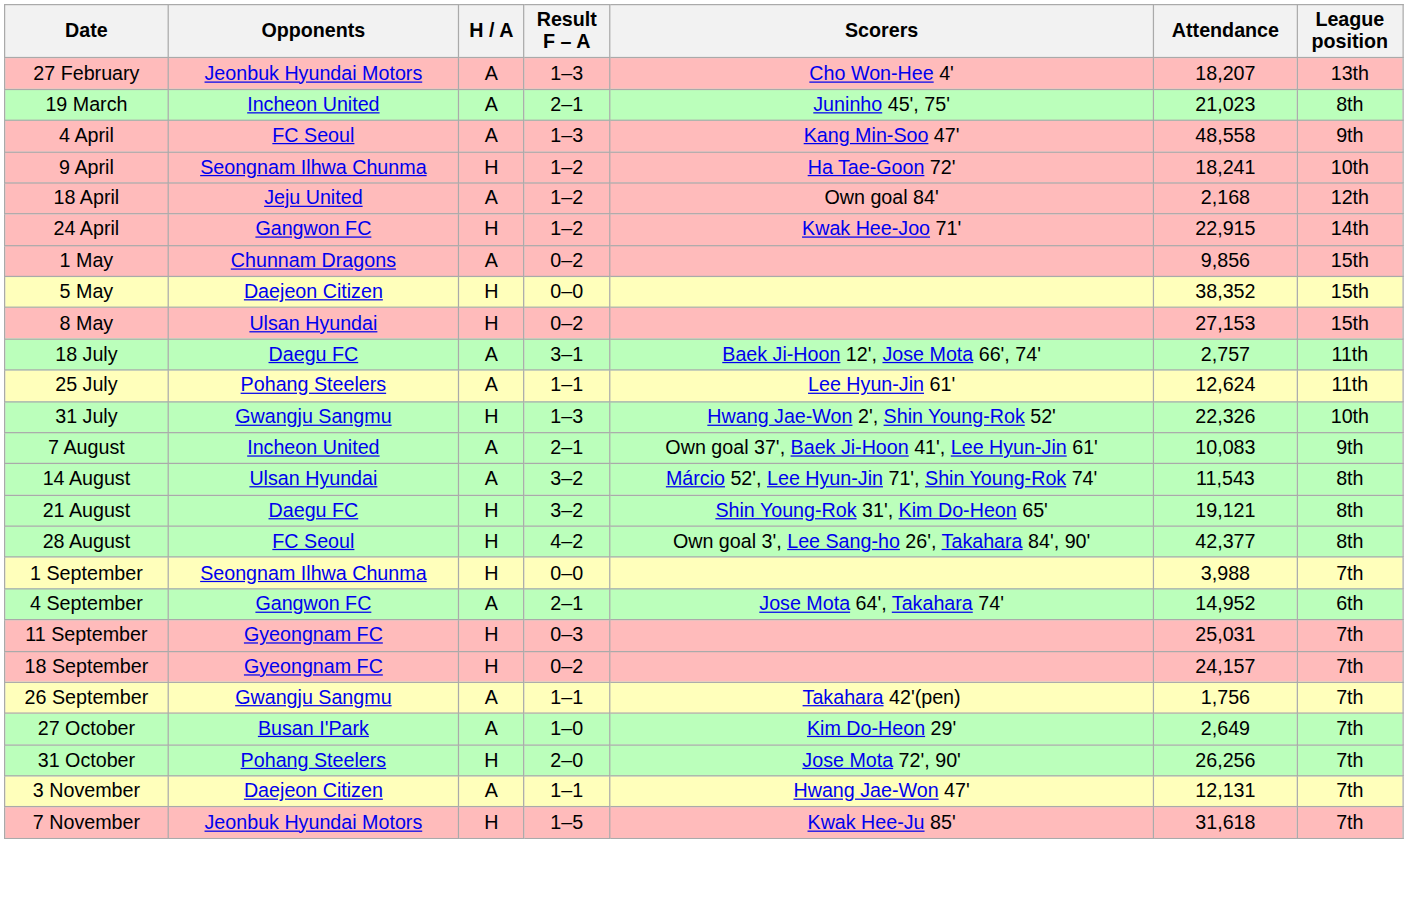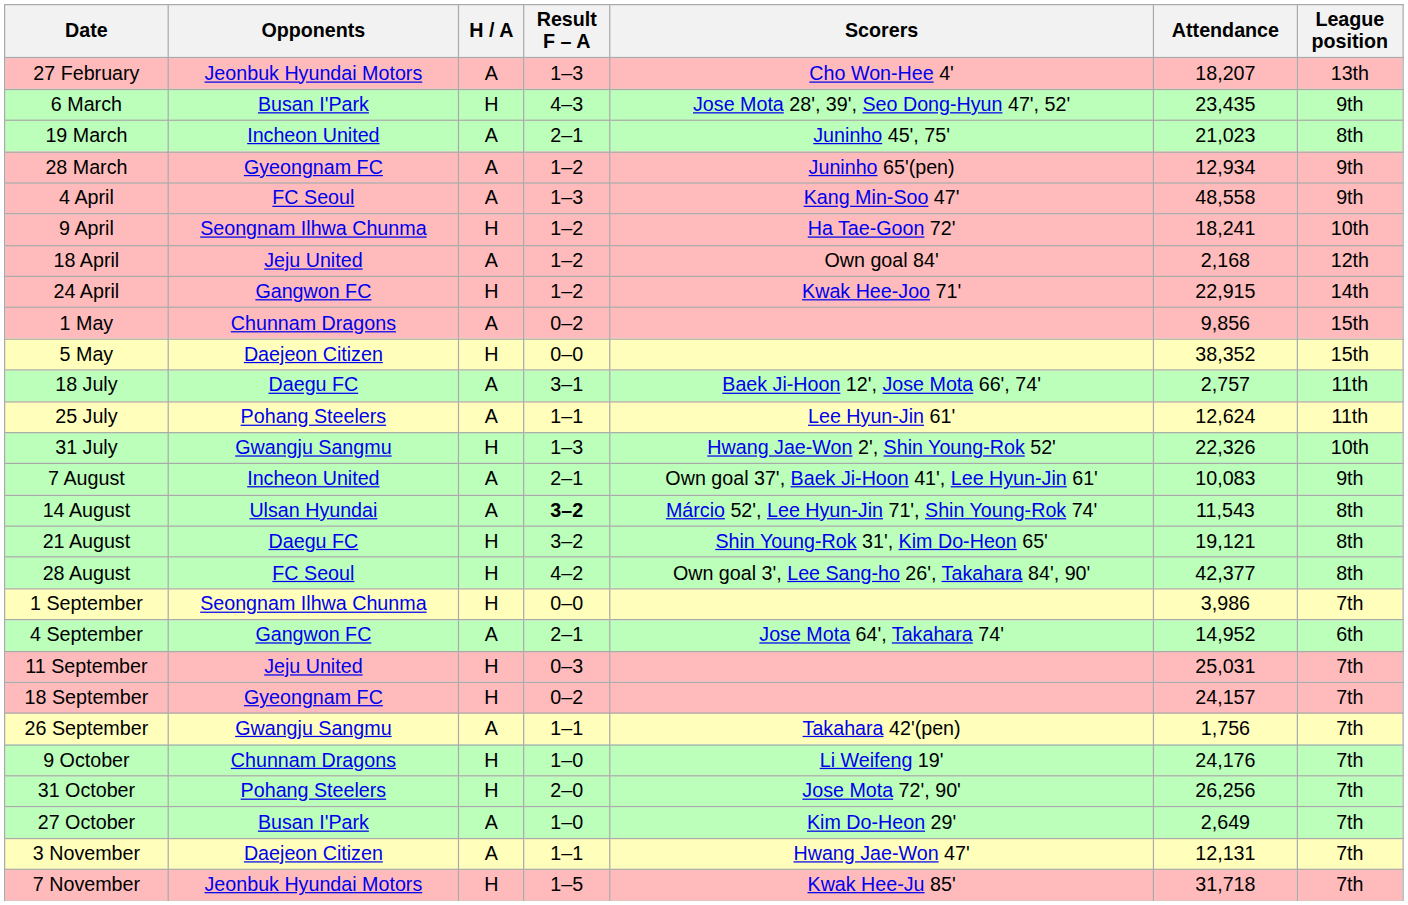 <table class="wikitable" style="text-align:center; width:90%">
 <tr>
 <th>Date</th>
 <th>Opponents</th>
 <th>H / A</th>
 <th>Result<br>F – A</th>
 <th>Scorers</th>
 <th>Attendance</th>
 <th>League<br>position</th>
 </tr>
 <tr bgcolor="#ffbbbb">
 <td>27 February</td>
 <td><a href='#'>Jeonbuk Hyundai Motors</a></td>
 <td>A</td>
 <td>1–3</td>
 <td><a href='#'>Cho Won-Hee</a> 4'</td>
 <td>18,207</td>
 <td>13th</td>
 </tr>
 <tr bgcolor="#bbffbb">
+<td>6 March</td>
+<td><a href='#'>Busan I'Park</a></td>
+<td>H</td>
+<td>4–3</td>
+<td><a href='#'>Jose Mota</a> 28', 39', <a href='#'>Seo Dong-Hyun</a> 47', 52'</td>
+<td>23,435</td>
+<td>9th</td>
+</tr>
+<tr bgcolor="#bbffbb">
 <td>19 March</td>
 <td><a href='#'>Incheon United</a></td>
 <td>A</td>
 <td>2–1</td>
 <td><a href='#'>Juninho</a> 45', 75'</td>
 <td>21,023</td>
 <td>8th</td>
+</tr>
+<tr bgcolor="#ffbbbb">
+<td>28 March</td>
+<td><a href='#'>Gyeongnam FC</a></td>
+<td>A</td>
+<td>1–2</td>
+<td><a href='#'>Juninho</a> 65'(pen)</td>
+<td>12,934</td>
+<td>9th</td>
 </tr>
 <tr bgcolor="#ffbbbb">
 <td>4 April</td>
 <td><a href='#'>FC Seoul</a></td>
 <td>A</td>
 <td>1–3</td>
 <td><a href='#'>Kang Min-Soo</a> 47'</td>
 <td>48,558</td>
 <td>9th</td>
 </tr>
 <tr bgcolor="#ffbbbb">
 <td>9 April</td>
 <td><a href='#'>Seongnam Ilhwa Chunma</a></td>
 <td>H</td>
 <td>1–2</td>
 <td><a href='#'>Ha Tae-Goon</a> 72'</td>
 <td>18,241</td>
 <td>10th</td>
 </tr>
 <tr bgcolor="#ffbbbb">
 <td>18 April</td>
 <td><a href='#'>Jeju United</a></td>
 <td>A</td>
 <td>1–2</td>
 <td>Own goal 84'</td>
 <td>2,168</td>
 <td>12th</td>
 </tr>
 <tr bgcolor="#ffbbbb">
 <td>24 April</td>
 <td><a href='#'>Gangwon FC</a></td>
 <td>H</td>
 <td>1–2</td>
 <td><a href='#'>Kwak Hee-Joo</a> 71'</td>
 <td>22,915</td>
 <td>14th</td>
 </tr>
 <tr bgcolor="#ffbbbb">
 <td>1 May</td>
 <td><a href='#'>Chunnam Dragons</a></td>
 <td>A</td>
 <td>0–2</td>
 <td></td>
 <td>9,856</td>
 <td>15th</td>
 </tr>
 <tr bgcolor="#ffffbb">
 <td>5 May</td>
 <td><a href='#'>Daejeon Citizen</a></td>
 <td>H</td>
 <td>0–0</td>
 <td></td>
 <td>38,352</td>
 <td>15th</td>
 </tr>
-<tr bgcolor="#ffbbbb">
-<td>8 May</td>
-<td><a href='#'>Ulsan Hyundai</a></td>
-<td>H</td>
-<td>0–2</td>
-<td></td>
-<td>27,153</td>
-<td>15th</td>
-</tr>
 <tr bgcolor="#bbffbb">
 <td>18 July</td>
 <td><a href='#'>Daegu FC</a></td>
 <td>A</td>
 <td>3–1</td>
 <td><a href='#'>Baek Ji-Hoon</a> 12', <a href='#'>Jose Mota</a> 66', 74'</td>
 <td>2,757</td>
 <td>11th</td>
 </tr>
 <tr bgcolor="#ffffbb">
 <td>25 July</td>
 <td><a href='#'>Pohang Steelers</a></td>
 <td>A</td>
 <td>1–1</td>
 <td><a href='#'>Lee Hyun-Jin</a> 61'</td>
 <td>12,624</td>
 <td>11th</td>
 </tr>
 <tr bgcolor="#bbffbb">
 <td>31 July</td>
 <td><a href='#'>Gwangju Sangmu</a></td>
 <td>H</td>
 <td>1–3</td>
 <td><a href='#'>Hwang Jae-Won</a> 2', <a href='#'>Shin Young-Rok</a> 52'</td>
 <td>22,326</td>
 <td>10th</td>
 </tr>
 <tr bgcolor="#bbffbb">
 <td>7 August</td>
 <td><a href='#'>Incheon United</a></td>
 <td>A</td>
 <td>2–1</td>
 <td>Own goal 37', <a href='#'>Baek Ji-Hoon</a> 41', <a href='#'>Lee Hyun-Jin</a> 61'</td>
 <td>10,083</td>
 <td>9th</td>
 </tr>
 <tr bgcolor="#bbffbb">
 <td>14 August</td>
 <td><a href='#'>Ulsan Hyundai</a></td>
 <td>A</td>
-<td>3–2</td>
+<td><strong>3–2</strong></td>
 <td><a href='#'>Márcio</a> 52', <a href='#'>Lee Hyun-Jin</a> 71', <a href='#'>Shin Young-Rok</a> 74'</td>
 <td>11,543</td>
 <td>8th</td>
 </tr>
 <tr bgcolor="#bbffbb">
 <td>21 August</td>
 <td><a href='#'>Daegu FC</a></td>
 <td>H</td>
 <td>3–2</td>
 <td><a href='#'>Shin Young-Rok</a> 31', <a href='#'>Kim Do-Heon</a> 65'</td>
 <td>19,121</td>
 <td>8th</td>
 </tr>
 <tr bgcolor="#bbffbb">
 <td>28 August</td>
 <td><a href='#'>FC Seoul</a></td>
 <td>H</td>
 <td>4–2</td>
 <td>Own goal 3', <a href='#'>Lee Sang-ho</a> 26', <a href='#'>Takahara</a> 84', 90'</td>
 <td>42,377</td>
 <td>8th</td>
 </tr>
 <tr bgcolor="#ffffbb">
 <td>1 September</td>
 <td><a href='#'>Seongnam Ilhwa Chunma</a></td>
 <td>H</td>
 <td>0–0</td>
 <td></td>
-<td>3,988</td>
+<td>3,986</td>
 <td>7th</td>
 </tr>
 <tr bgcolor="#bbffbb">
 <td>4 September</td>
 <td><a href='#'>Gangwon FC</a></td>
 <td>A</td>
 <td>2–1</td>
 <td><a href='#'>Jose Mota</a> 64', <a href='#'>Takahara</a> 74'</td>
 <td>14,952</td>
 <td>6th</td>
 </tr>
 <tr bgcolor="#ffbbbb">
 <td>11 September</td>
-<td><a href='#'>Gyeongnam FC</a></td>
+<td><a href='#'>Jeju United</a></td>
 <td>H</td>
 <td>0–3</td>
 <td></td>
 <td>25,031</td>
 <td>7th</td>
 </tr>
 <tr bgcolor="#ffbbbb">
 <td>18 September</td>
 <td><a href='#'>Gyeongnam FC</a></td>
 <td>H</td>
 <td>0–2</td>
 <td></td>
 <td>24,157</td>
 <td>7th</td>
 </tr>
 <tr bgcolor="#ffffbb">
 <td>26 September</td>
 <td><a href='#'>Gwangju Sangmu</a></td>
 <td>A</td>
 <td>1–1</td>
 <td><a href='#'>Takahara</a> 42'(pen)</td>
 <td>1,756</td>
 <td>7th</td>
 </tr>
 <tr bgcolor="#bbffbb">
-<td>27 October</td>
-<td><a href='#'>Busan I'Park</a></td>
-<td>A</td>
+<td>9 October</td>
+<td><a href='#'>Chunnam Dragons</a></td>
+<td>H</td>
 <td>1–0</td>
-<td><a href='#'>Kim Do-Heon</a> 29'</td>
-<td>2,649</td>
+<td><a href='#'>Li Weifeng</a> 19'</td>
+<td>24,176</td>
 <td>7th</td>
 </tr>
 <tr bgcolor="#bbffbb">
 <td>31 October</td>
 <td><a href='#'>Pohang Steelers</a></td>
 <td>H</td>
 <td>2–0</td>
 <td><a href='#'>Jose Mota</a> 72', 90'</td>
 <td>26,256</td>
+<td>7th</td>
+</tr>
+<tr bgcolor="#bbffbb">
+<td>27 October</td>
+<td><a href='#'>Busan I'Park</a></td>
+<td>A</td>
+<td>1–0</td>
+<td><a href='#'>Kim Do-Heon</a> 29'</td>
+<td>2,649</td>
 <td>7th</td>
 </tr>
 <tr bgcolor="#ffffbb">
 <td>3 November</td>
 <td><a href='#'>Daejeon Citizen</a></td>
 <td>A</td>
 <td>1–1</td>
 <td><a href='#'>Hwang Jae-Won</a> 47'</td>
 <td>12,131</td>
 <td>7th</td>
 </tr>
 <tr bgcolor="#ffbbbb">
 <td>7 November</td>
 <td><a href='#'>Jeonbuk Hyundai Motors</a></td>
 <td>H</td>
 <td>1–5</td>
 <td><a href='#'>Kwak Hee-Ju</a> 85'</td>
-<td>31,618</td>
+<td>31,718</td>
 <td>7th</td>
 </tr>
 </table>
